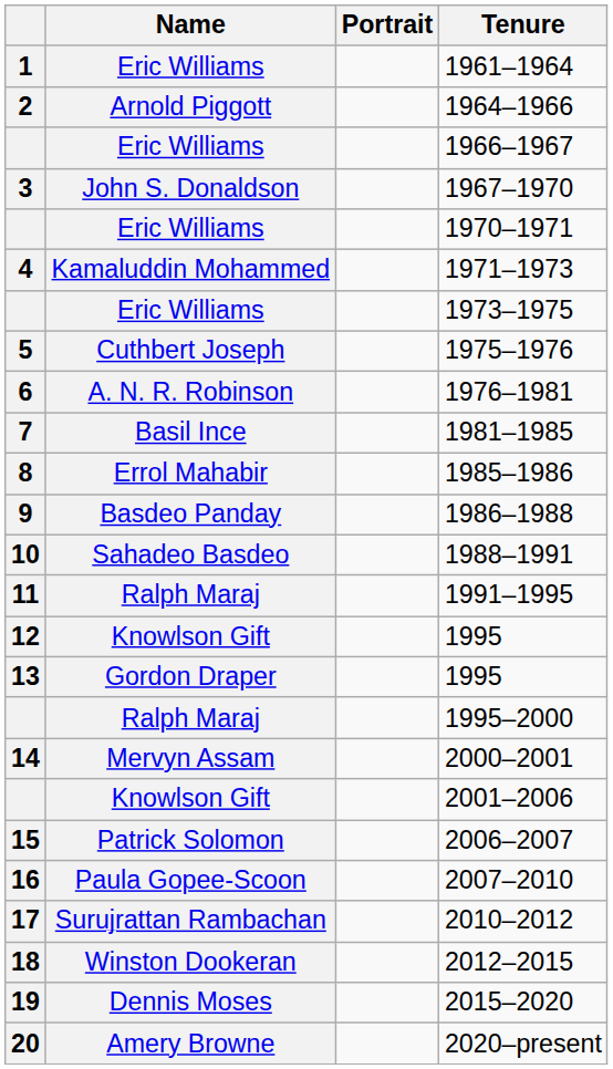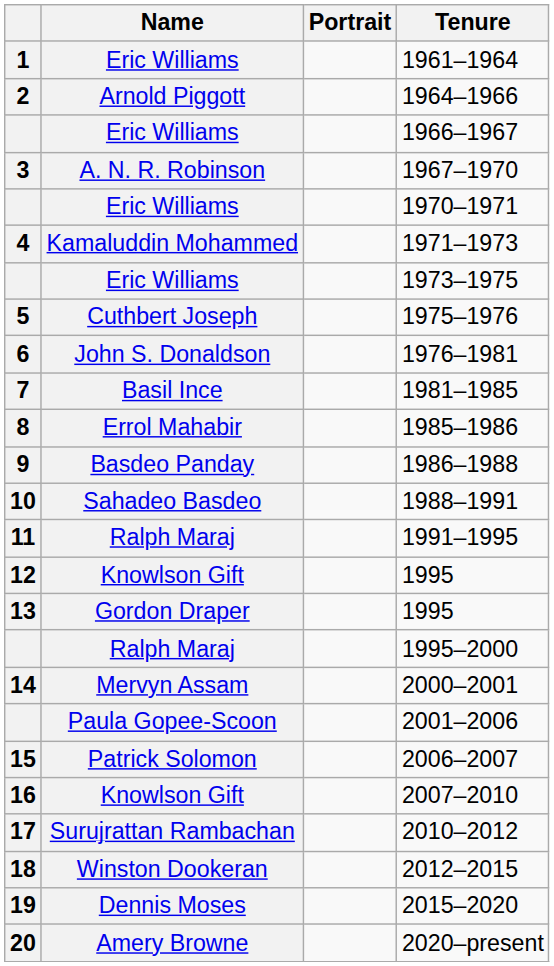 <table class="wikitable">
 <tr>
 <th></th>
 <th>Name<br></th>
 <th>Portrait</th>
 <th>Tenure</th>
 </tr>
 <tr>
 <th>1</th>
 <th align="center" scope="row" style="font-weight:normal;"><a href='#'>Eric Williams</a><br></th>
 <td></td>
 <td>1961–1964</td>
 </tr>
 <tr>
 <th>2</th>
 <th align="center" scope="row" style="font-weight:normal;"><a href='#'>Arnold Piggott</a><br></th>
 <td></td>
 <td>1964–1966</td>
 </tr>
 <tr>
 <th></th>
 <th align="center" scope="row" style="font-weight:normal;"><a href='#'>Eric Williams</a><br></th>
 <td></td>
 <td>1966–1967</td>
 </tr>
 <tr>
 <th>3</th>
-<th align="center" scope="row" style="font-weight:normal;"><a href='#'>John S. Donaldson</a><br></th>
+<th align="center" scope="row" style="font-weight:normal;"><a href='#'>A. N. R. Robinson</a><br></th>
 <td></td>
 <td>1967–1970</td>
 </tr>
 <tr>
 <th></th>
 <th align="center" scope="row" style="font-weight:normal;"><a href='#'>Eric Williams</a><br></th>
 <td></td>
 <td>1970–1971</td>
 </tr>
 <tr>
 <th>4</th>
 <th align="center" scope="row" style="font-weight:normal;"><a href='#'>Kamaluddin Mohammed</a><br></th>
 <td></td>
 <td>1971–1973</td>
 </tr>
 <tr>
 <th></th>
 <th align="center" scope="row" style="font-weight:normal;"><a href='#'>Eric Williams</a><br></th>
 <td></td>
 <td>1973–1975</td>
 </tr>
 <tr>
 <th>5</th>
 <th align="center" scope="row" style="font-weight:normal;"><a href='#'>Cuthbert Joseph</a><br></th>
 <td></td>
 <td>1975–1976</td>
 </tr>
 <tr>
 <th>6</th>
-<th align="center" scope="row" style="font-weight:normal;"><a href='#'>A. N. R. Robinson</a><br></th>
+<th align="center" scope="row" style="font-weight:normal;"><a href='#'>John S. Donaldson</a><br></th>
 <td></td>
 <td>1976–1981</td>
 </tr>
 <tr>
 <th>7</th>
 <th align="center" scope="row" style="font-weight:normal;"><a href='#'>Basil Ince</a><br></th>
 <td></td>
 <td>1981–1985</td>
 </tr>
 <tr>
 <th>8</th>
 <th align="center" scope="row" style="font-weight:normal;"><a href='#'>Errol Mahabir</a><br></th>
 <td></td>
 <td>1985–1986</td>
 </tr>
 <tr>
 <th>9</th>
 <th align="center" scope="row" style="font-weight:normal;"><a href='#'>Basdeo Panday</a><br></th>
 <td></td>
 <td>1986–1988</td>
 </tr>
 <tr>
 <th>10</th>
 <th align="center" scope="row" style="font-weight:normal;"><a href='#'>Sahadeo Basdeo</a><br></th>
 <td></td>
 <td>1988–1991</td>
 </tr>
 <tr>
 <th>11</th>
 <th align="center" scope="row" style="font-weight:normal;"><a href='#'>Ralph Maraj</a><br></th>
 <td></td>
 <td>1991–1995</td>
 </tr>
 <tr>
 <th>12</th>
 <th align="center" scope="row" style="font-weight:normal;"><a href='#'>Knowlson Gift</a><br></th>
 <td></td>
 <td>1995</td>
 </tr>
 <tr>
 <th>13</th>
 <th align="center" scope="row" style="font-weight:normal;"><a href='#'>Gordon Draper</a><br></th>
 <td></td>
 <td>1995</td>
 </tr>
 <tr>
 <th></th>
 <th align="center" scope="row" style="font-weight:normal;"><a href='#'>Ralph Maraj</a><br></th>
 <td></td>
 <td>1995–2000</td>
 </tr>
 <tr>
 <th>14</th>
 <th align="center" scope="row" style="font-weight:normal;"><a href='#'>Mervyn Assam</a><br></th>
 <td></td>
 <td>2000–2001</td>
 </tr>
 <tr>
 <th></th>
-<th align="center" scope="row" style="font-weight:normal;"><a href='#'>Knowlson Gift</a><br></th>
+<th align="center" scope="row" style="font-weight:normal;"><a href='#'>Paula Gopee-Scoon</a><br></th>
 <td></td>
 <td>2001–2006</td>
 </tr>
 <tr>
 <th>15</th>
 <th align="center" scope="row" style="font-weight:normal;"><a href='#'>Patrick Solomon</a><br></th>
 <td></td>
 <td>2006–2007</td>
 </tr>
 <tr>
 <th>16</th>
-<th align="center" scope="row" style="font-weight:normal;"><a href='#'>Paula Gopee-Scoon</a><br></th>
+<th align="center" scope="row" style="font-weight:normal;"><a href='#'>Knowlson Gift</a><br></th>
 <td></td>
 <td>2007–2010</td>
 </tr>
 <tr>
 <th>17</th>
 <th align="center" scope="row" style="font-weight:normal;"><a href='#'>Surujrattan Rambachan</a><br></th>
 <td></td>
 <td>2010–2012</td>
 </tr>
 <tr>
 <th>18</th>
 <th align="center" scope="row" style="font-weight:normal;"><a href='#'>Winston Dookeran</a><br></th>
 <td></td>
 <td>2012–2015</td>
 </tr>
 <tr>
 <th>19</th>
 <th align="center" scope="row" style="font-weight:normal;"><a href='#'>Dennis Moses</a></th>
 <td></td>
 <td>2015–2020</td>
 </tr>
 <tr>
 <th>20</th>
 <th align="center" scope="row" style="font-weight:normal;"><a href='#'>Amery Browne</a></th>
 <td></td>
 <td>2020–present</td>
 </tr>
 <tr>
 </tr>
 </table>
